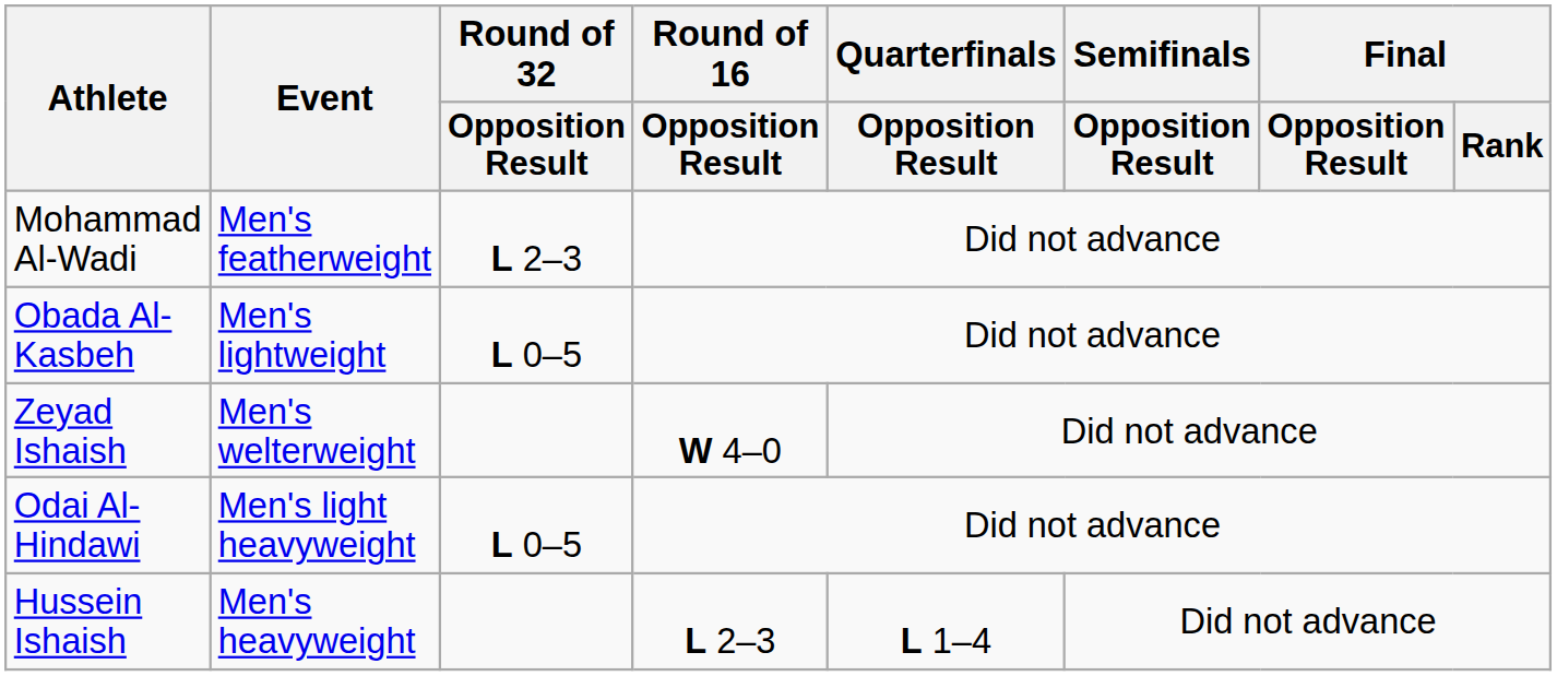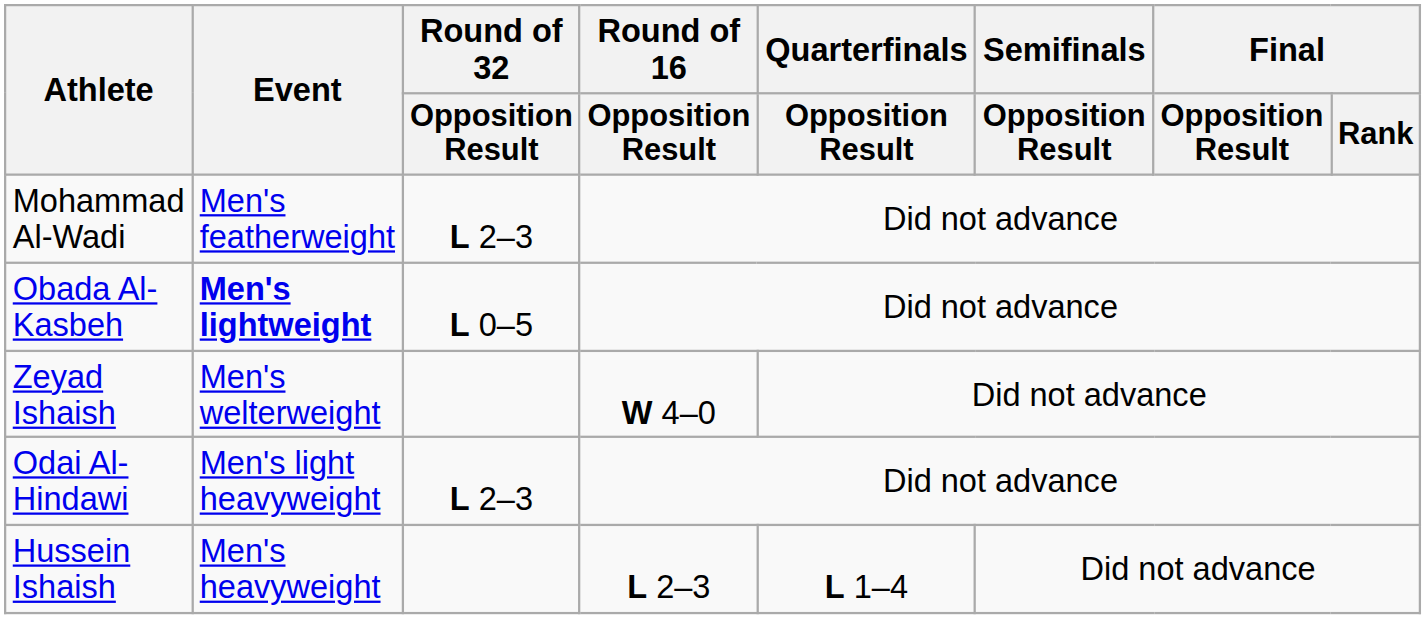 <table class="wikitable" style="font-size:90%">
 <tr>
 <th rowspan="2">Athlete</th>
 <th rowspan="2">Event</th>
 <th>Round of 32</th>
 <th>Round of 16</th>
 <th>Quarterfinals</th>
 <th>Semifinals</th>
 <th colspan=2>Final</th>
 </tr>
 <tr style="font-size:95%">
 <th>Opposition<br>Result</th>
 <th>Opposition<br>Result</th>
 <th>Opposition<br>Result</th>
 <th>Opposition<br>Result</th>
 <th>Opposition<br>Result</th>
 <th>Rank</th>
 </tr>
 <tr align=center>
 <td align=left>Mohammad Al-Wadi</td>
 <td align=left><a href='#'>Men's featherweight</a></td>
 <td><br><strong>L</strong> 2–3</td>
 <td colspan=5>Did not advance</td>
 </tr>
 <tr align=center>
 <td align=left><a href='#'>Obada Al-Kasbeh</a></td>
-<td align=left><a href='#'>Men's lightweight</a></td>
+<td align=left><strong><a href='#'>Men's lightweight</a></strong></td>
 <td><br><strong>L</strong> 0–5</td>
 <td colspan=5>Did not advance</td>
 </tr>
 <tr align=center>
 <td align=left><a href='#'>Zeyad Ishaish</a></td>
 <td align=left><a href='#'>Men's welterweight</a></td>
 <td></td>
 <td><br><strong>W</strong> 4–0</td>
 <td colspan=4>Did not advance</td>
 </tr>
 <tr align=center>
 <td align=left><a href='#'>Odai Al-Hindawi</a></td>
 <td align=left><a href='#'>Men's light heavyweight</a></td>
-<td><br><strong>L</strong> 0–5</td>
+<td><br><strong>L</strong> 2–3</td>
 <td colspan=5>Did not advance</td>
 </tr>
 <tr align=center>
 <td align=left><a href='#'>Hussein Ishaish</a></td>
 <td align=left><a href='#'>Men's heavyweight</a></td>
 <td></td>
 <td><br><strong>L</strong> 2–3</td>
 <td><br><strong>L</strong> 1–4</td>
 <td colspan="3">Did not advance</td>
 </tr>
 </table>
